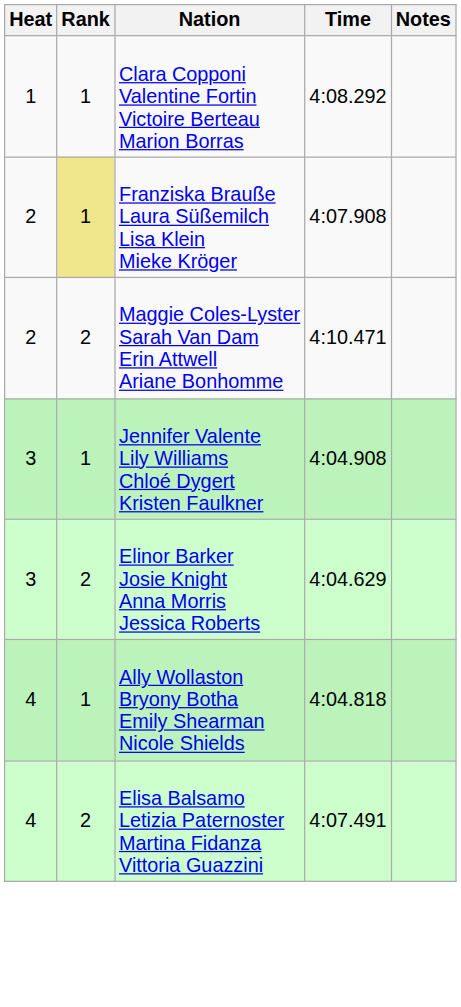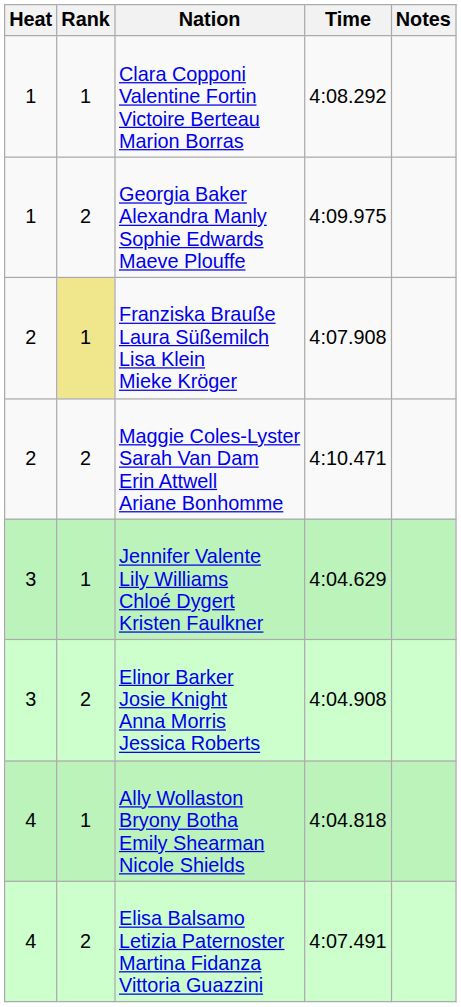 <table class="wikitable sortable" style="text-align:center">
 <tr>
 <th>Heat</th>
 <th>Rank</th>
 <th>Nation</th>
 <th>Time</th>
 <th class="unsortable">Notes</th>
 </tr>
 <tr>
 <td>1</td>
 <td>1</td>
 <td align=left><br><a href='#'>Clara Copponi</a><br><a href='#'>Valentine Fortin</a><br><a href='#'>Victoire Berteau</a><br><a href='#'>Marion Borras</a></td>
 <td>4:08.292</td>
+<td></td>
+</tr>
+<tr>
+<td>1</td>
+<td>2</td>
+<td align=left><br><a href='#'>Georgia Baker</a><br><a href='#'>Alexandra Manly</a><br><a href='#'>Sophie Edwards</a><br><a href='#'>Maeve Plouffe</a></td>
+<td>4:09.975</td>
 <td></td>
 </tr>
 <tr>
 <td>2</td>
 <td style="background: khaki;">1</td>
 <td align=left><br><a href='#'>Franziska Brauße</a><br><a href='#'>Laura Süßemilch</a><br><a href='#'>Lisa Klein</a><br><a href='#'>Mieke Kröger</a></td>
 <td>4:07.908</td>
 <td></td>
 </tr>
 <tr>
 <td>2</td>
 <td>2</td>
 <td align=left><br><a href='#'>Maggie Coles-Lyster</a><br><a href='#'>Sarah Van Dam</a><br><a href='#'>Erin Attwell</a><br><a href='#'>Ariane Bonhomme</a></td>
 <td>4:10.471</td>
 <td></td>
 </tr>
 <tr bgcolor=bbf3bb>
 <td>3</td>
 <td>1</td>
 <td align=left><br><a href='#'>Jennifer Valente</a><br><a href='#'>Lily Williams</a><br><a href='#'>Chloé Dygert</a><br><a href='#'>Kristen Faulkner</a></td>
-<td>4:04.908</td>
+<td>4:04.629</td>
 <td></td>
 </tr>
 <tr bgcolor=ccffcc>
 <td>3</td>
 <td>2</td>
 <td align=left><br><a href='#'>Elinor Barker</a><br><a href='#'>Josie Knight</a><br><a href='#'>Anna Morris</a><br><a href='#'>Jessica Roberts</a></td>
-<td>4:04.629</td>
+<td>4:04.908</td>
 <td></td>
 </tr>
 <tr bgcolor=bbf3bb>
 <td>4</td>
 <td>1</td>
 <td align=left><br><a href='#'>Ally Wollaston</a><br><a href='#'>Bryony Botha</a><br><a href='#'>Emily Shearman</a><br><a href='#'>Nicole Shields</a></td>
 <td>4:04.818</td>
 <td></td>
 </tr>
 <tr bgcolor=ccffcc>
 <td>4</td>
 <td>2</td>
 <td align=left><br><a href='#'>Elisa Balsamo</a><br><a href='#'>Letizia Paternoster</a><br><a href='#'>Martina Fidanza</a><br><a href='#'>Vittoria Guazzini</a></td>
 <td>4:07.491</td>
 <td></td>
 </tr>
 </table>
